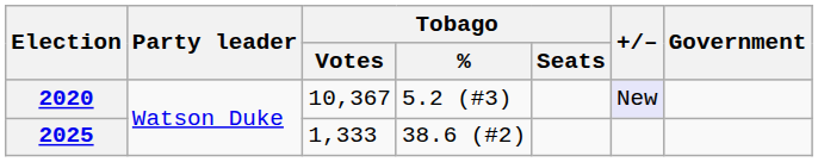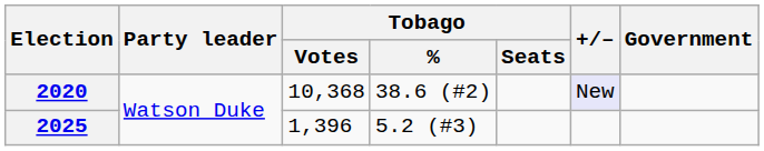 <table class=wikitable>
 <tr>
 <th rowspan=2>Election</th>
 <th rowspan=2>Party leader</th>
 <th colspan=3>Tobago</th>
 <th rowspan=2>+/–</th>
 <th rowspan=2>Government</th>
 </tr>
 <tr>
 <th>Votes</th>
 <th>%</th>
 <th>Seats</th>
 </tr>
 <tr>
 <th><a href='#'>2020</a></th>
 <td rowspan=2><a href='#'>Watson Duke</a></td>
-<td>10,367</td>
-<td>5.2 (#3)</td>
+<td>10,368</td>
+<td>38.6 (#2)</td>
 <td></td>
 <td style="background: lavender;">New</td>
 <td></td>
 </tr>
 <tr>
 <th><a href='#'>2025</a></th>
-<td>1,333</td>
-<td>38.6 (#2)</td>
+<td>1,396</td>
+<td>5.2 (#3)</td>
 <td></td>
 <td></td>
 <td></td>
 </tr>
 </table>
